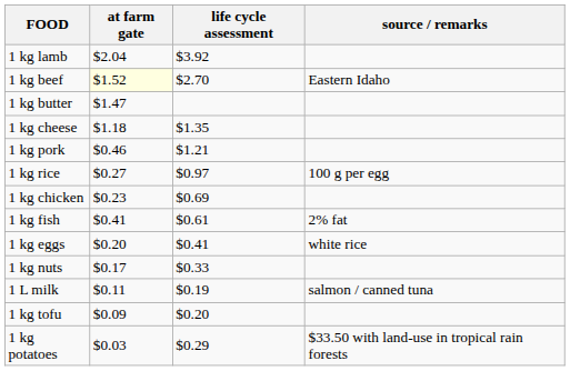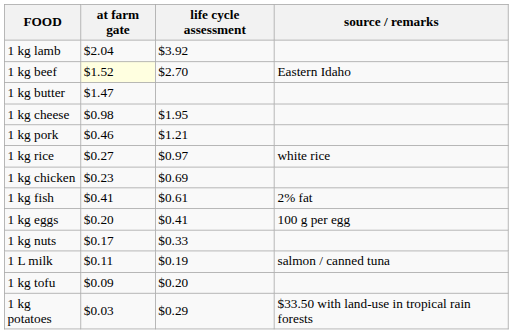 <table class="wikitable">
 <tr>
 <th>FOOD</th>
 <th>at farm gate</th>
 <th>life cycle assessment</th>
 <th>source / remarks </th>
 </tr>
 <tr>
 <td>1 kg lamb</td>
 <td>$2.04</td>
 <td>$3.92</td>
 <td></td>
 </tr>
 <tr>
 <td>1 kg beef</td>
 <td style="background: lightyellow;">$1.52</td>
 <td>$2.70</td>
 <td>Eastern Idaho</td>
 </tr>
 <tr>
 <td>1 kg butter</td>
 <td>$1.47</td>
 <td></td>
 <td></td>
 </tr>
 <tr>
 <td>1 kg cheese</td>
-<td>$1.18</td>
-<td>$1.35</td>
+<td>$0.98</td>
+<td>$1.95</td>
 <td></td>
 </tr>
 <tr>
 <td>1 kg pork</td>
 <td>$0.46</td>
 <td>$1.21</td>
 <td></td>
 </tr>
 <tr>
 <td>1 kg rice</td>
 <td>$0.27</td>
 <td>$0.97</td>
-<td>100 g per egg</td>
+<td>white rice</td>
 </tr>
 <tr>
 <td>1 kg chicken</td>
 <td>$0.23</td>
 <td>$0.69</td>
 <td></td>
 </tr>
 <tr>
 <td>1 kg fish</td>
 <td>$0.41</td>
 <td>$0.61</td>
 <td>2% fat</td>
 </tr>
 <tr>
 <td>1 kg eggs</td>
 <td>$0.20</td>
 <td>$0.41</td>
-<td>white rice</td>
+<td>100 g per egg</td>
 </tr>
 <tr>
 <td>1 kg nuts</td>
 <td>$0.17</td>
 <td>$0.33</td>
 <td></td>
 </tr>
 <tr>
 <td>1 L milk</td>
 <td>$0.11</td>
 <td>$0.19</td>
 <td>salmon / canned tuna</td>
 </tr>
 <tr>
 <td>1 kg tofu</td>
 <td>$0.09</td>
 <td>$0.20</td>
 <td></td>
 </tr>
 <tr>
 <td>1 kg potatoes</td>
 <td>$0.03</td>
 <td>$0.29</td>
 <td>$33.50 with land-use in tropical rain forests</td>
 </tr>
 </table>
